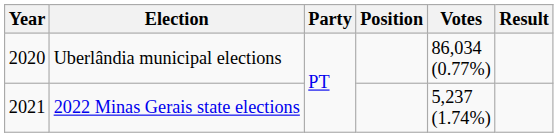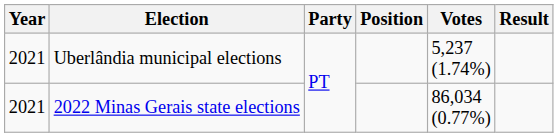 <table class="wikitable">
 <tr>
 <th>Year</th>
 <th>Election</th>
 <th>Party</th>
 <th>Position</th>
 <th>Votes</th>
 <th>Result</th>
 </tr>
 <tr>
-<td>2020</td>
+<td>2021</td>
 <td>Uberlândia municipal elections</td>
 <td rowspan="2"><a href='#'>PT</a></td>
 <td></td>
-<td>86,034<br>(0.77%)</td>
+<td>5,237<br>(1.74%)</td>
 <td></td>
 </tr>
 <tr>
 <td>2021</td>
 <td><a href='#'>2022 Minas Gerais state elections</a></td>
 <td></td>
-<td>5,237<br>(1.74%)</td>
+<td>86,034<br>(0.77%)</td>
 <td></td>
 </tr>
 </table>
